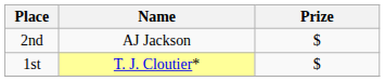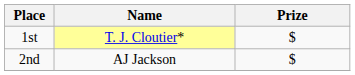 <table class="wikitable">
 <tr>
 <th width="50">Place</th>
 <th width="200">Name</th>
 <th width="125">Prize</th>
 </tr>
 <tr>
+<td align = "center">1st</td>
+<td align = "center" bgcolor="#FFFF99"><a href='#'>T. J. Cloutier</a>*</td>
+<td align = "center">$</td>
+</tr>
+<tr>
 <td align = "center">2nd</td>
 <td align = "center">AJ Jackson</td>
 <td align = "center">$</td>
 </tr>
 <tr>
-<td align = "center">1st</td>
-<td align = "center" bgcolor="#FFFF99"><a href='#'>T. J. Cloutier</a>*</td>
-<td align = "center">$</td>
-</tr>
-<tr>
 </tr>
 </table>
